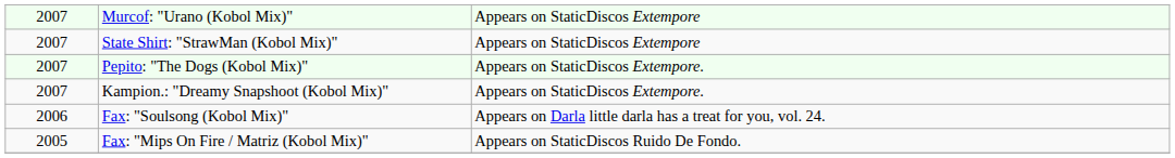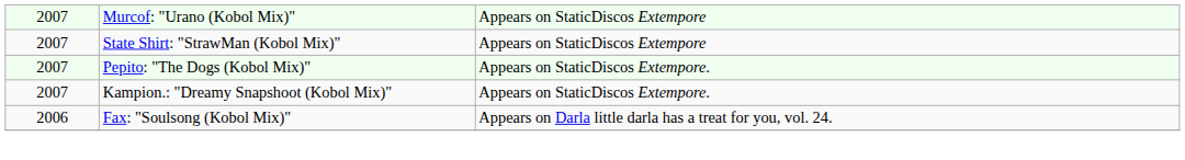 <table class="wikitable" style="margin-left:1em; width:60%">
 <tr style="background:honeydew">
 <td style="width:8%" align="center">2007</td>
 <td style="width:32%"><a href='#'>Murcof</a>: "Urano (Kobol Mix)"</td>
 <td>Appears on StaticDiscos <em>Extempore</em></td>
 </tr>
 <tr>
 <td align="center">2007</td>
 <td><a href='#'>State Shirt</a>: "StrawMan (Kobol Mix)"</td>
 <td>Appears on StaticDiscos <em>Extempore</em></td>
 </tr>
 <tr style="background:honeydew">
 <td align="center">2007</td>
 <td><a href='#'>Pepito</a>: "The Dogs (Kobol Mix)"</td>
 <td>Appears on StaticDiscos <em>Extempore</em>.</td>
 </tr>
 <tr>
 <td align="center">2007</td>
 <td>Kampion.: "Dreamy Snapshoot (Kobol Mix)"</td>
 <td>Appears on StaticDiscos <em>Extempore</em>.</td>
 </tr>
 <tr>
 <td align="center">2006</td>
 <td><a href='#'>Fax</a>: "Soulsong (Kobol Mix)"</td>
 <td>Appears on <a href='#'>Darla</a> little darla has a treat for you, vol. 24.</td>
 </tr>
 <tr>
-<td align="center">2005</td>
-<td><a href='#'>Fax</a>: "Mips On Fire / Matriz (Kobol Mix)"</td>
-<td>Appears on StaticDiscos Ruido De Fondo.</td>
-</tr>
-<tr>
 </tr>
 </table>
